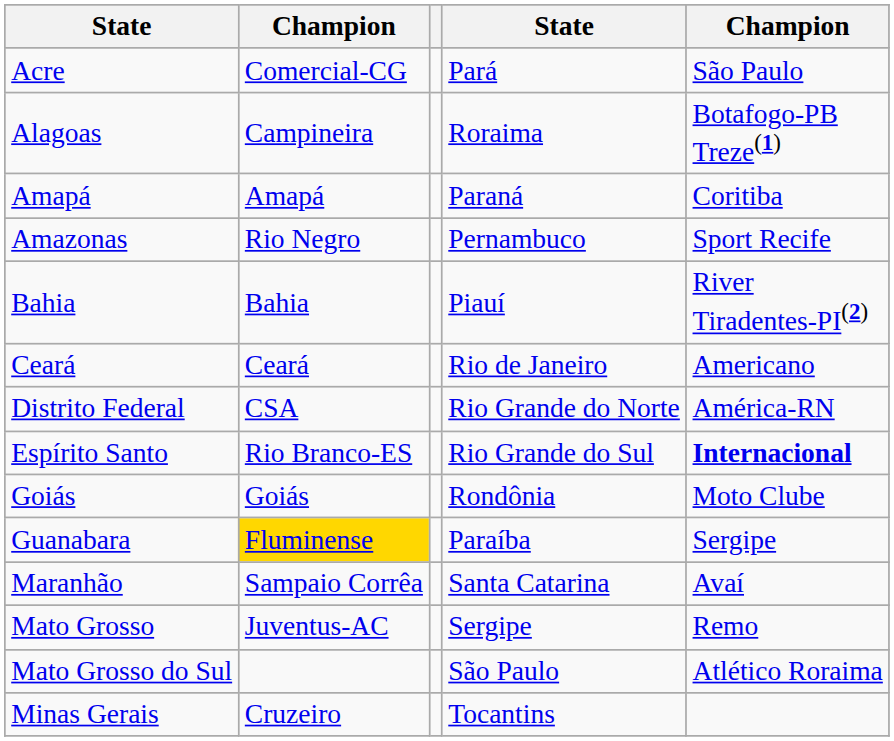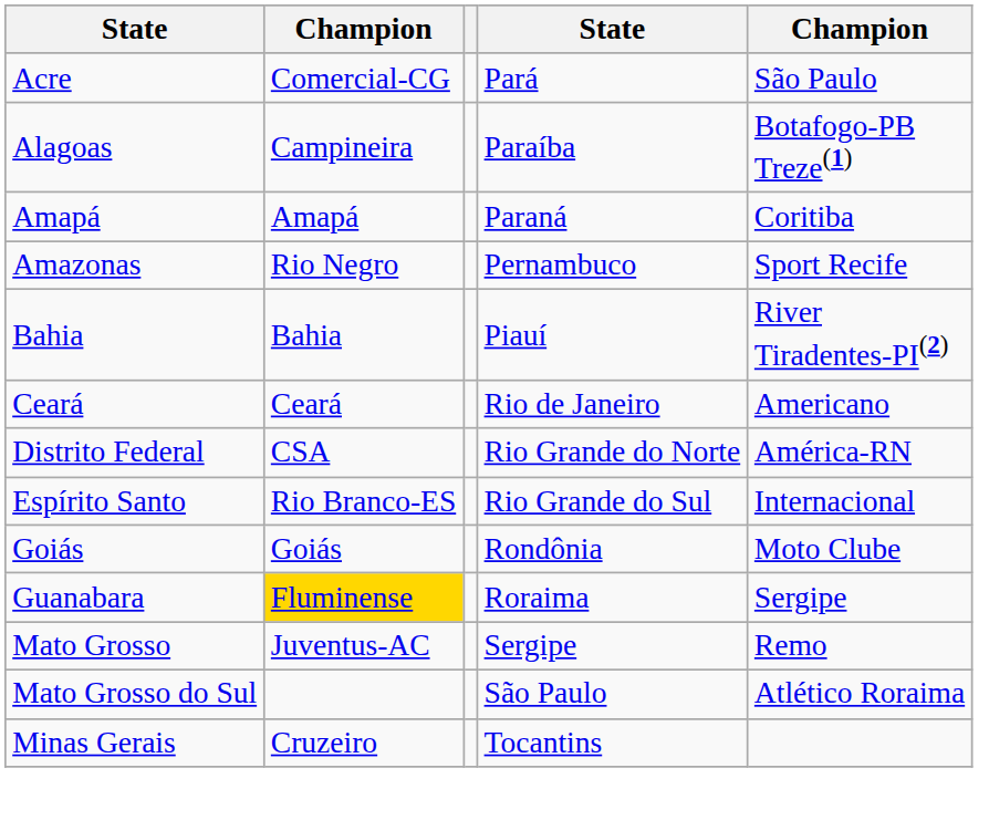 <table class="wikitable">
 <tr>
 <th>State</th>
 <th>Champion</th>
 <th></th>
 <th>State</th>
 <th>Champion</th>
 </tr>
 <tr>
 <td><a href='#'>Acre</a></td>
 <td><a href='#'>Comercial-CG</a></td>
 <td></td>
 <td><a href='#'>Pará</a></td>
 <td><a href='#'>São Paulo</a></td>
 </tr>
 <tr>
 <td><a href='#'>Alagoas</a></td>
 <td><a href='#'>Campineira</a></td>
 <td></td>
-<td><a href='#'>Roraima</a></td>
+<td><a href='#'>Paraíba</a></td>
 <td><a href='#'>Botafogo-PB</a><br><a href='#'>Treze</a><sup>(<strong><a href='#'>1</a></strong>)</sup></td>
 </tr>
 <tr>
 <td><a href='#'>Amapá</a></td>
 <td><a href='#'>Amapá</a></td>
 <td></td>
 <td><a href='#'>Paraná</a></td>
 <td><a href='#'>Coritiba</a></td>
 </tr>
 <tr>
 <td><a href='#'>Amazonas</a></td>
 <td><a href='#'>Rio Negro</a></td>
 <td></td>
 <td><a href='#'>Pernambuco</a></td>
 <td><a href='#'>Sport Recife</a></td>
 </tr>
 <tr>
 <td><a href='#'>Bahia</a></td>
 <td><a href='#'>Bahia</a></td>
 <td></td>
 <td><a href='#'>Piauí</a></td>
 <td><a href='#'>River</a><br><a href='#'>Tiradentes-PI</a><sup>(<strong><a href='#'>2</a></strong>)</sup></td>
 </tr>
 <tr>
 <td><a href='#'>Ceará</a></td>
 <td><a href='#'>Ceará</a></td>
 <td></td>
 <td><a href='#'>Rio de Janeiro</a></td>
 <td><a href='#'>Americano</a></td>
 </tr>
 <tr>
 <td><a href='#'>Distrito Federal</a></td>
 <td><a href='#'>CSA</a></td>
 <td></td>
 <td><a href='#'>Rio Grande do Norte</a></td>
 <td><a href='#'>América-RN</a></td>
 </tr>
 <tr>
 <td><a href='#'>Espírito Santo</a></td>
 <td><a href='#'>Rio Branco-ES</a></td>
 <td></td>
 <td><a href='#'>Rio Grande do Sul</a></td>
-<td><strong><a href='#'>Internacional</a></strong></td>
+<td><a href='#'>Internacional</a></td>
 </tr>
 <tr>
 <td><a href='#'>Goiás</a></td>
 <td><a href='#'>Goiás</a></td>
 <td></td>
 <td><a href='#'>Rondônia</a></td>
 <td><a href='#'>Moto Clube</a></td>
 </tr>
 <tr>
 <td><a href='#'>Guanabara</a></td>
 <td style="background: gold;"><a href='#'>Fluminense</a></td>
 <td></td>
-<td><a href='#'>Paraíba</a></td>
+<td><a href='#'>Roraima</a></td>
 <td><a href='#'>Sergipe</a></td>
-</tr>
-<tr>
-<td><a href='#'>Maranhão</a></td>
-<td><a href='#'>Sampaio Corrêa</a></td>
-<td></td>
-<td><a href='#'>Santa Catarina</a></td>
-<td><a href='#'>Avaí</a></td>
 </tr>
 <tr>
 <td><a href='#'>Mato Grosso</a></td>
 <td><a href='#'>Juventus-AC</a></td>
 <td></td>
 <td><a href='#'>Sergipe</a></td>
 <td><a href='#'>Remo</a></td>
 </tr>
 <tr>
 <td><a href='#'>Mato Grosso do Sul</a></td>
 <td></td>
 <td></td>
 <td><a href='#'>São Paulo</a></td>
 <td><a href='#'>Atlético Roraima</a></td>
 </tr>
 <tr>
 <td><a href='#'>Minas Gerais</a></td>
 <td><a href='#'>Cruzeiro</a></td>
 <td></td>
 <td><a href='#'>Tocantins</a></td>
 <td></td>
 </tr>
 </table>
